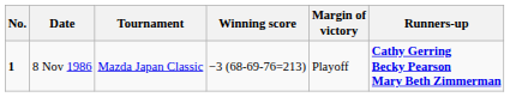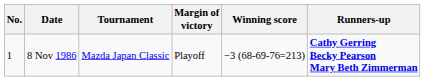 <table class="wikitable" style="font-size:95%;">
 <tr>
 <th>No.</th>
 <th>Date</th>
 <th>Tournament</th>
+<th>Margin of<br>victory</th>
 <th>Winning score</th>
-<th>Margin of<br>victory</th>
 <th>Runners-up</th>
 </tr>
 <tr>
-<td><strong>1</strong></td>
+<td>1</td>
 <td>8 Nov <a href='#'>1986</a></td>
 <td><a href='#'>Mazda Japan Classic</a></td>
+<td>Playoff</td>
 <td>−3 (68-69-76=213)</td>
-<td>Playoff</td>
 <td><strong> <a href='#'>Cathy Gerring</a><br> <a href='#'>Becky Pearson</a><br> <a href='#'>Mary Beth Zimmerman</a></strong></td>
 </tr>
 </table>
